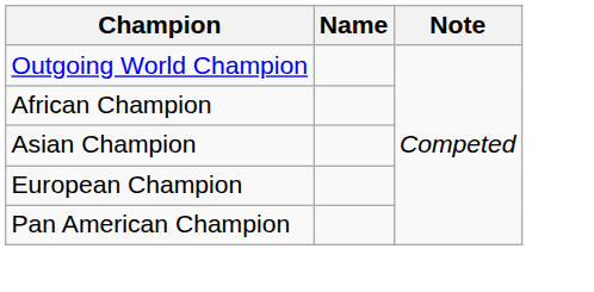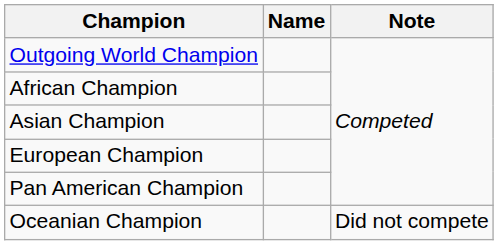 <table class="wikitable">
 <tr>
 <th>Champion</th>
 <th>Name</th>
 <th>Note</th>
 </tr>
 <tr>
 <td><a href='#'>Outgoing World Champion</a></td>
 <td></td>
 <td rowspan=5><em>Competed</em></td>
 </tr>
 <tr>
 <td>African Champion</td>
 <td></td>
 </tr>
 <tr>
 <td>Asian Champion</td>
 <td></td>
 </tr>
 <tr>
 <td>European Champion</td>
 <td></td>
 </tr>
 <tr>
 <td>Pan American Champion</td>
 <td></td>
 </tr>
+<tr>
+<td>Oceanian Champion</td>
+<td></td>
+<td>Did not compete</td>
+</tr>
 </table>
